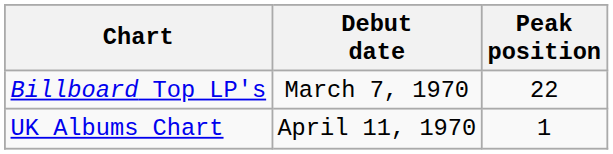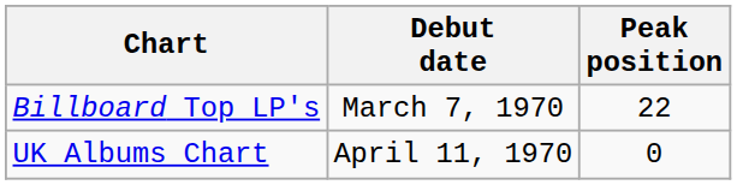 <table class="wikitable">
 <tr>
 <th>Chart</th>
 <th>Debut<br>date</th>
 <th>Peak<br>position</th>
 </tr>
 <tr>
 <td align="left"><a href='#'><em>Billboard</em> Top LP's</a></td>
 <td align="center">March 7, 1970</td>
 <td align="center">22</td>
 </tr>
 <tr>
 <td align="left"><a href='#'>UK Albums Chart</a></td>
 <td align="center">April 11, 1970</td>
-<td align="center">1</td>
+<td align="center">0</td>
 </tr>
 </table>
